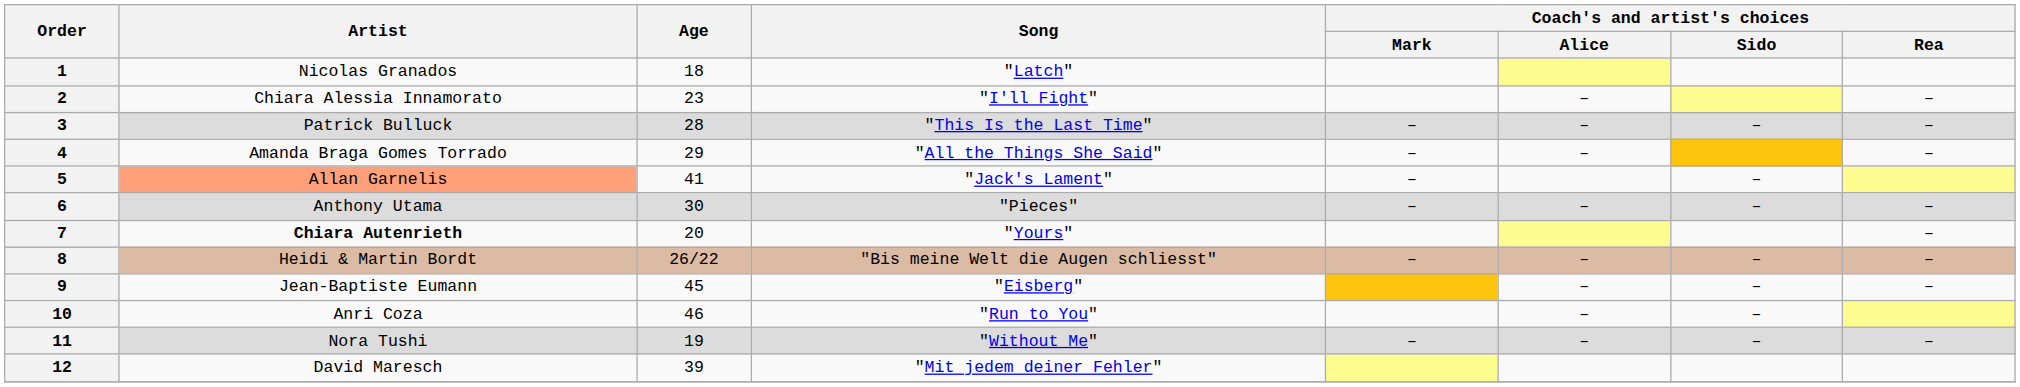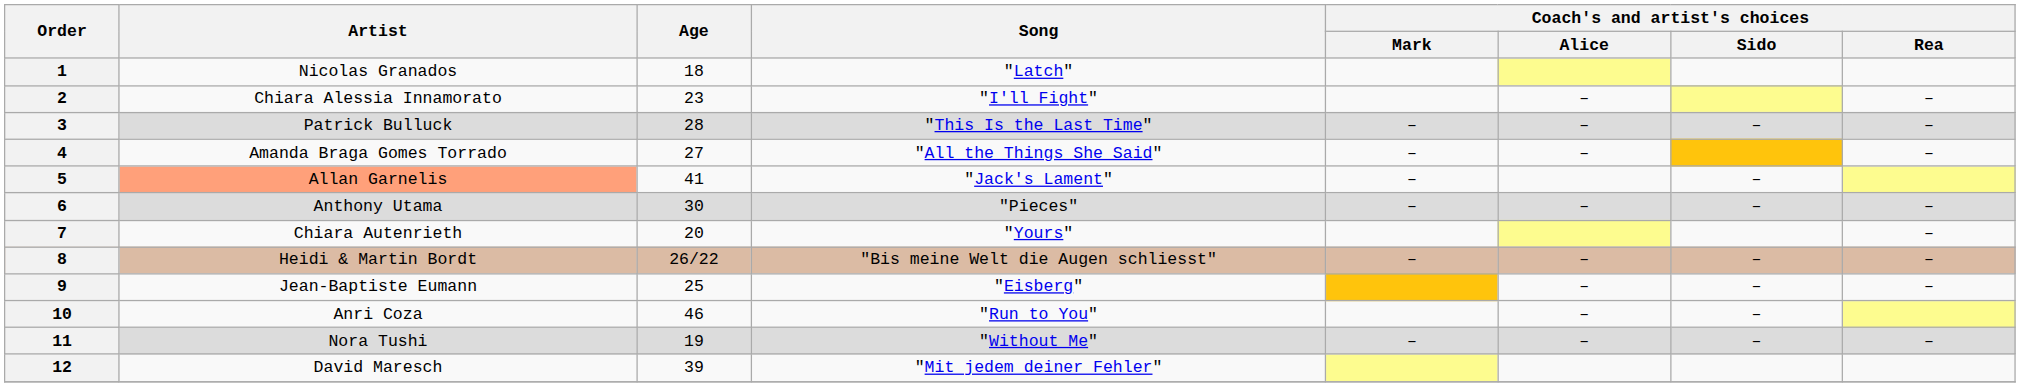 <table class="wikitable" style="text-align:center; width:100%;">
 <tr>
 <th scope="col" rowspan="2" style="width:04%;">Order</th>
 <th scope="col" rowspan="2" style="width:18%;">Artist</th>
 <th scope="col" rowspan="2" style="width:04%;">Age</th>
 <th scope="col" rowspan="2" style="width:20%;">Song</th>
 <th scope="col" colspan="4" style="width:24%;">Coach's and artist's choices</th>
 </tr>
 <tr>
 <th style="width:06%;">Mark</th>
 <th style="width:06%;">Alice</th>
 <th style="width:06%;">Sido</th>
 <th style="width:06%;">Rea</th>
 </tr>
 <tr>
 <th>1</th>
 <td>Nicolas Granados</td>
 <td>18</td>
 <td>"<a href='#'>Latch</a>"</td>
 <td><strong></strong></td>
 <td style="background: #fdfc8f;"><strong></strong></td>
 <td><strong></strong></td>
 <td><strong></strong></td>
 </tr>
 <tr>
 <th>2</th>
 <td>Chiara Alessia Innamorato</td>
 <td>23</td>
 <td>"<a href='#'>I'll Fight</a>"</td>
 <td><strong></strong></td>
 <td>–</td>
 <td style="background: #fdfc8f;"><strong></strong></td>
 <td>–</td>
 </tr>
 <tr style="background: #dcdcdc;" |>
 <th>3</th>
 <td>Patrick Bulluck</td>
 <td>28</td>
 <td>"<a href='#'>This Is the Last Time</a>"</td>
 <td>–</td>
 <td>–</td>
 <td>–</td>
 <td>–</td>
 </tr>
 <tr>
 <th>4</th>
 <td>Amanda Braga Gomes Torrado</td>
-<td>29</td>
+<td>27</td>
 <td>"<a href='#'>All the Things She Said</a>"</td>
 <td>–</td>
 <td>–</td>
 <td style="background: #ffc40c;"><strong></strong></td>
 <td>–</td>
 </tr>
 <tr>
 <th>5</th>
 <td style="background: lightsalmon;">Allan Garnelis</td>
 <td>41</td>
 <td>"<a href='#'>Jack's Lament</a>"</td>
 <td>–</td>
 <td><strong></strong></td>
 <td>–</td>
 <td style="background: #fdfc8f;"><strong></strong></td>
 </tr>
 <tr style="background: #dcdcdc;" |>
 <th>6</th>
 <td>Anthony Utama</td>
 <td>30</td>
 <td>"Pieces"</td>
 <td>–</td>
 <td>–</td>
 <td>–</td>
 <td>–</td>
 </tr>
 <tr>
 <th>7</th>
-<td><strong>Chiara Autenrieth</strong></td>
+<td>Chiara Autenrieth</td>
 <td>20</td>
 <td>"<a href='#'>Yours</a>"</td>
 <td><strong></strong></td>
 <td style="background: #fdfc8f;"><strong></strong></td>
 <td><strong></strong></td>
 <td>–</td>
 </tr>
 <tr style="background: #dbbba4;" |>
 <th>8</th>
 <td>Heidi & Martin Bordt</td>
 <td>26/22</td>
 <td>"Bis meine Welt die Augen schliesst"</td>
 <td>–</td>
 <td>–</td>
 <td>–</td>
 <td>–</td>
 </tr>
 <tr>
 <th>9</th>
 <td>Jean-Baptiste Eumann</td>
-<td>45</td>
+<td>25</td>
 <td>"<a href='#'>Eisberg</a>"</td>
 <td style="background: #ffc40c;"><strong></strong></td>
 <td>–</td>
 <td>–</td>
 <td>–</td>
 </tr>
 <tr>
 <th>10</th>
 <td>Anri Coza</td>
 <td>46</td>
 <td>"<a href='#'>Run to You</a>"</td>
 <td><strong></strong></td>
 <td>–</td>
 <td>–</td>
 <td style="background: #fdfc8f;"><strong></strong></td>
 </tr>
 <tr style="background: #dcdcdc;" |>
 <th>11</th>
 <td>Nora Tushi</td>
 <td>19</td>
 <td>"<a href='#'>Without Me</a>"</td>
 <td>–</td>
 <td>–</td>
 <td>–</td>
 <td>–</td>
 </tr>
 <tr>
 <th>12</th>
 <td>David Maresch</td>
 <td>39</td>
 <td>"<a href='#'>Mit jedem deiner Fehler</a>"</td>
 <td style="background: #fdfc8f;"><strong></strong></td>
 <td><strong></strong></td>
 <td><strong></strong></td>
 <td><strong></strong></td>
 </tr>
 <tr>
 </tr>
 </table>
